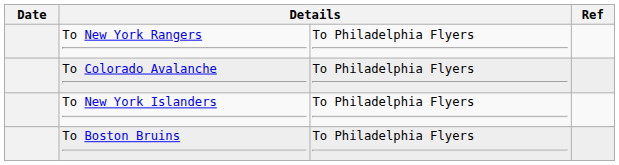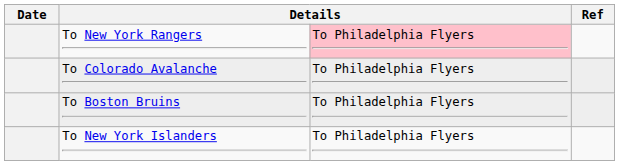 <table class="wikitable plainrowheaders" style="width: 50em;">
 <tr>
 <th scope="col">Date</th>
 <th scope="col" colspan="2">Details</th>
 <th scope="col">Ref</th>
 </tr>
 <tr>
 <th scope="row"></th>
 <td valign="top">To <a href='#'>New York Rangers</a> <hr> </td>
+<td valign="top" style="background: pink;">To Philadelphia Flyers <hr> </td>
+<td></td>
+</tr>
+<tr bgcolor="#eeeeee">
+<th scope="row"></th>
+<td valign="top">To <a href='#'>Colorado Avalanche</a> <hr> </td>
 <td valign="top">To Philadelphia Flyers <hr> </td>
 <td></td>
 </tr>
 <tr bgcolor="#eeeeee">
 <th scope="row"></th>
-<td valign="top">To <a href='#'>Colorado Avalanche</a> <hr> </td>
+<td valign="top">To <a href='#'>Boston Bruins</a> <hr> </td>
 <td valign="top">To Philadelphia Flyers <hr> </td>
 <td></td>
 </tr>
 <tr>
 <th scope="row"></th>
 <td valign="top">To <a href='#'>New York Islanders</a> <hr> </td>
 <td valign="top">To Philadelphia Flyers <hr> </td>
 <td></td>
 </tr>
-<tr bgcolor="#eeeeee">
-<th scope="row"></th>
-<td valign="top">To <a href='#'>Boston Bruins</a> <hr> </td>
-<td valign="top">To Philadelphia Flyers <hr> </td>
-<td></td>
-</tr>
 </table>
